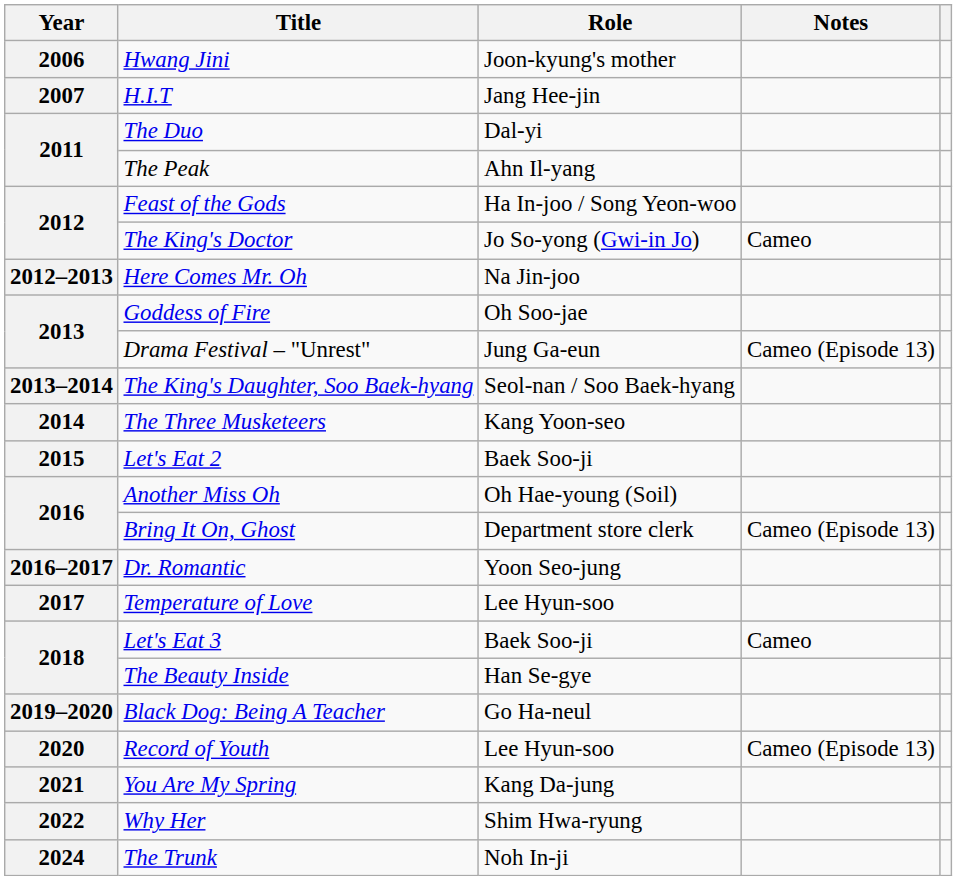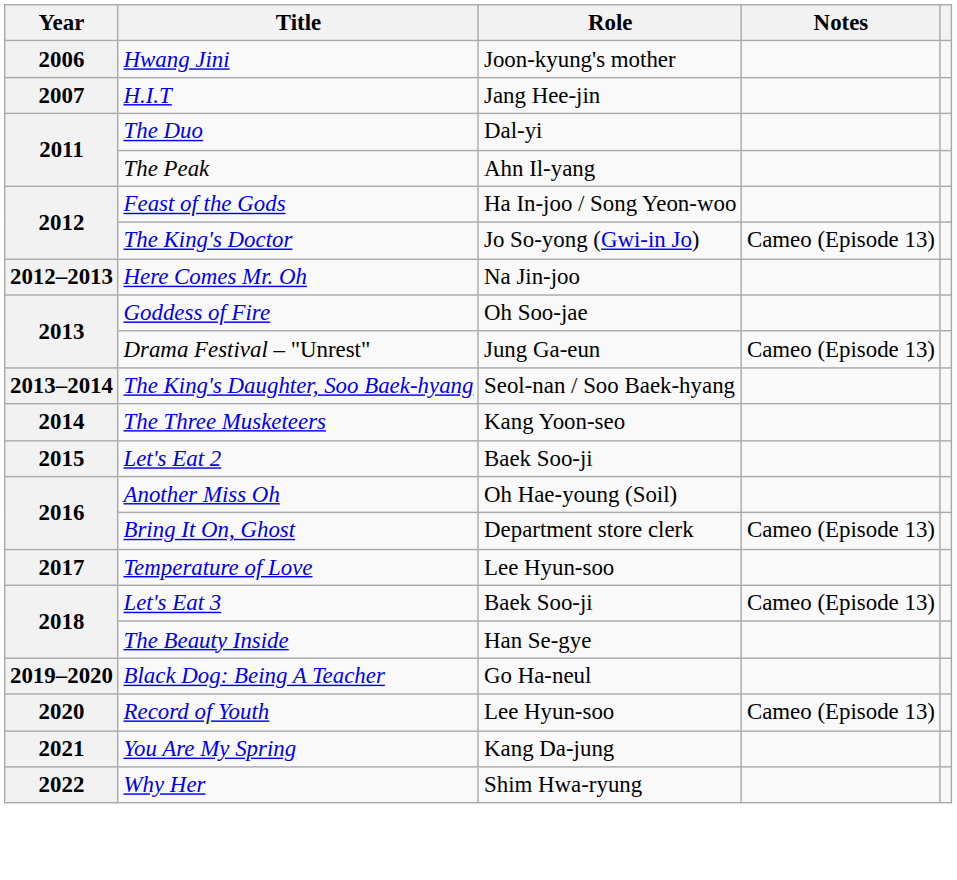 <table class="wikitable plainrowheaders sortable">
 <tr>
 <th scope="col">Year</th>
 <th scope="col">Title</th>
 <th scope="col">Role</th>
 <th scope="col">Notes</th>
 <th scope="col" class="unsortable"></th>
 </tr>
 <tr>
 <th scope="row">2006</th>
 <td><em><a href='#'>Hwang Jini</a></em></td>
 <td>Joon-kyung's mother</td>
 <td></td>
 <td style="text-align:center"></td>
 </tr>
 <tr>
 <th scope="row">2007</th>
 <td><em><a href='#'>H.I.T</a></em></td>
 <td>Jang Hee-jin</td>
 <td></td>
 <td style="text-align:center"></td>
 </tr>
 <tr>
 <th scope="row" rowspan="2">2011</th>
 <td><em><a href='#'>The Duo</a></em></td>
 <td>Dal-yi</td>
 <td></td>
 <td style="text-align:center"></td>
 </tr>
 <tr>
 <td><em>The Peak</em></td>
 <td>Ahn Il-yang</td>
 <td></td>
 <td style="text-align:center"></td>
 </tr>
 <tr>
 <th scope="row" rowspan="2">2012</th>
 <td><em><a href='#'>Feast of the Gods</a></em></td>
 <td>Ha In-joo / Song Yeon-woo</td>
 <td></td>
 <td style="text-align:center"></td>
 </tr>
 <tr>
 <td><em><a href='#'>The King's Doctor</a></em></td>
 <td>Jo So-yong (<a href='#'>Gwi-in Jo</a>)</td>
-<td>Cameo</td>
+<td>Cameo (Episode 13)</td>
 <td style="text-align:center"></td>
 </tr>
 <tr>
 <th scope="row">2012–2013</th>
 <td><em><a href='#'>Here Comes Mr. Oh</a></em></td>
 <td>Na Jin-joo</td>
 <td></td>
 <td style="text-align:center"></td>
 </tr>
 <tr>
 <th scope="row" rowspan="2">2013</th>
 <td><em><a href='#'>Goddess of Fire</a></em></td>
 <td>Oh Soo-jae</td>
 <td></td>
 <td style="text-align:center"></td>
 </tr>
 <tr>
 <td><em>Drama Festival</em> – "Unrest"</td>
 <td>Jung Ga-eun</td>
 <td>Cameo (Episode 13)</td>
 <td style="text-align:center"></td>
 </tr>
 <tr>
 <th scope="row">2013–2014</th>
 <td><em><a href='#'>The King's Daughter, Soo Baek-hyang</a></em></td>
 <td>Seol-nan / Soo Baek-hyang</td>
 <td></td>
 <td style="text-align:center"></td>
 </tr>
 <tr>
 <th scope="row">2014</th>
 <td><em><a href='#'>The Three Musketeers</a></em></td>
 <td>Kang Yoon-seo</td>
 <td></td>
 <td style="text-align:center"></td>
 </tr>
 <tr>
 <th scope="row">2015</th>
 <td><em><a href='#'>Let's Eat 2</a></em></td>
 <td>Baek Soo-ji</td>
 <td></td>
 <td style="text-align:center"></td>
 </tr>
 <tr>
 <th scope="row" rowspan="2">2016</th>
 <td><em><a href='#'>Another Miss Oh</a></em></td>
 <td>Oh Hae-young (Soil)</td>
 <td></td>
 <td style="text-align:center"></td>
 </tr>
 <tr>
 <td><em><a href='#'>Bring It On, Ghost</a></em></td>
 <td>Department store clerk</td>
 <td>Cameo (Episode 13)</td>
 <td style="text-align:center"></td>
 </tr>
 <tr>
-<th scope="row">2016–2017</th>
-<td><em><a href='#'>Dr. Romantic</a></em></td>
-<td>Yoon Seo-jung</td>
-<td></td>
-<td style="text-align:center"></td>
-</tr>
-<tr>
 <th scope="row">2017</th>
 <td><em><a href='#'>Temperature of Love</a></em></td>
 <td>Lee Hyun-soo</td>
 <td></td>
 <td style="text-align:center"></td>
 </tr>
 <tr>
 <th scope="row" rowspan="2">2018</th>
 <td><em><a href='#'>Let's Eat 3</a></em></td>
 <td>Baek Soo-ji</td>
-<td>Cameo</td>
+<td>Cameo (Episode 13)</td>
 <td style="text-align:center"></td>
 </tr>
 <tr>
 <td><em><a href='#'>The Beauty Inside</a></em></td>
 <td>Han Se-gye</td>
 <td></td>
 <td style="text-align:center"></td>
 </tr>
 <tr>
 <th scope="row">2019–2020</th>
 <td><em><a href='#'>Black Dog: Being A Teacher</a></em></td>
 <td>Go Ha-neul</td>
 <td></td>
 <td style="text-align:center"></td>
 </tr>
 <tr>
 <th scope="row">2020</th>
 <td><em><a href='#'>Record of Youth</a></em></td>
 <td>Lee Hyun-soo</td>
 <td>Cameo (Episode 13)</td>
 <td style="text-align:center"></td>
 </tr>
 <tr>
 <th scope="row">2021</th>
 <td><em><a href='#'>You Are My Spring</a></em></td>
 <td>Kang Da-jung</td>
 <td></td>
 <td style="text-align:center"></td>
 </tr>
 <tr>
 <th scope="row">2022</th>
 <td><em><a href='#'>Why Her</a></em></td>
 <td>Shim Hwa-ryung</td>
 <td></td>
 <td style="text-align:center"></td>
 </tr>
-<tr>
-<th scope="row">2024</th>
-<td><em><a href='#'>The Trunk</a></em></td>
-<td>Noh In-ji</td>
-<td></td>
-<td style="text-align:center"></td>
-</tr>
 </table>
